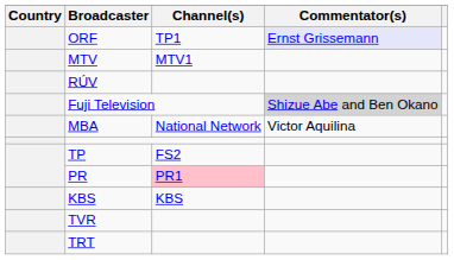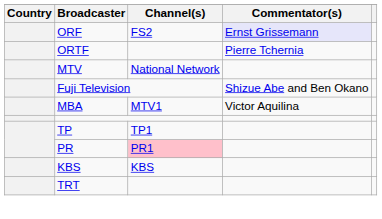 <table class="wikitable plainrowheaders sticky-header">
 <tr>
 </tr>
 <tr>
 <th scope="col">Country</th>
 <th scope="col">Broadcaster</th>
 <th scope="col">Channel(s)</th>
 <th scope="col">Commentator(s)</th>
 <th scope="col"></th>
 </tr>
 <tr>
 <th scope="row"></th>
 <td><a href='#'>ORF</a></td>
-<td><a href='#'>TP1</a></td>
+<td><a href='#'>FS2</a></td>
 <td style="background: lavender;"><a href='#'>Ernst Grissemann</a></td>
 <td style="text-align:center"></td>
 </tr>
 <tr>
 <th scope="row"></th>
-<td><a href='#'>MTV</a></td>
-<td><a href='#'>MTV1</a></td>
+<td><a href='#'>ORTF</a></td>
 <td></td>
+<td><a href='#'>Pierre Tchernia</a></td>
 <td style="text-align:center"></td>
 </tr>
 <tr>
 <th scope="row"></th>
-<td><a href='#'>RÚV</a></td>
-<td></td>
+<td><a href='#'>MTV</a></td>
+<td><a href='#'>National Network</a></td>
 <td></td>
 <td style="text-align:center"></td>
 </tr>
 <tr>
 <th scope="row"></th>
 <td colspan="2"><a href='#'>Fuji Television</a></td>
-<td style="background: lightgrey;"><a href='#'>Shizue Abe</a> and Ben Okano</td>
+<td><a href='#'>Shizue Abe</a> and Ben Okano</td>
 <td style="text-align:center"></td>
 </tr>
 <tr>
 <th scope="row"></th>
 <td><a href='#'>MBA</a></td>
-<td><a href='#'>National Network</a></td>
+<td><a href='#'>MTV1</a></td>
 <td>Victor Aquilina</td>
 <td style="text-align:center"></td>
 </tr>
 <tr>
 <th scope="row"></th>
 <td colspan="2"></td>
 <td></td>
 <td style="text-align:center"></td>
 </tr>
 <tr>
 <th scope="row" rowspan="2"></th>
 <td><a href='#'>TP</a></td>
-<td><a href='#'>FS2</a></td>
+<td><a href='#'>TP1</a></td>
 <td></td>
 <td style="text-align:center"></td>
 </tr>
 <tr>
 <td><a href='#'>PR</a></td>
 <td style="background: pink;"><a href='#'>PR1</a></td>
 <td></td>
 <td style="text-align:center"></td>
 </tr>
 <tr>
 <th scope="row"></th>
 <td><a href='#'>KBS</a></td>
 <td><a href='#'>KBS</a></td>
 <td></td>
 <td style="text-align:center"></td>
 </tr>
 <tr>
 <th scope="row"></th>
-<td><a href='#'>TVR</a></td>
-<td></td>
-<td></td>
-<td style="text-align:center"></td>
-</tr>
-<tr>
-<th scope="row"></th>
 <td><a href='#'>TRT</a></td>
 <td></td>
 <td></td>
 <td style="text-align:center"></td>
 </tr>
 </table>
